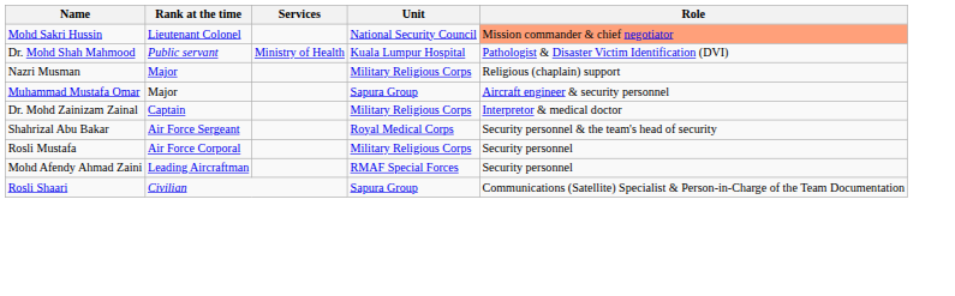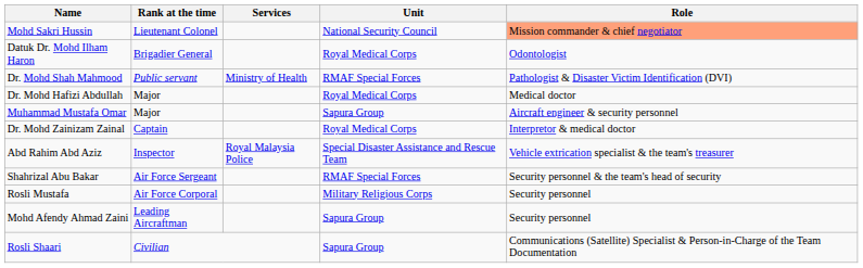 <table class="wikitable sortable">
 <tr>
 <th>Name</th>
 <th>Rank at the time</th>
 <th>Services</th>
 <th>Unit</th>
 <th>Role</th>
 </tr>
 <tr>
 <td><a href='#'>Mohd Sakri Hussin</a></td>
 <td><a href='#'>Lieutenant Colonel</a></td>
 <td></td>
 <td><a href='#'>National Security Council</a></td>
 <td style="background: lightsalmon;">Mission commander & chief <a href='#'>negotiator</a></td>
 </tr>
 <tr>
+<td>Datuk Dr. <a href='#'>Mohd Ilham Haron</a></td>
+<td><a href='#'>Brigadier General</a></td>
+<td></td>
+<td><a href='#'>Royal Medical Corps</a></td>
+<td><a href='#'>Odontologist</a></td>
+</tr>
+<tr>
 <td>Dr. <a href='#'>Mohd Shah Mahmood</a></td>
 <td><em><a href='#'>Public servant</a></em></td>
 <td><a href='#'>Ministry of Health</a></td>
-<td><a href='#'>Kuala Lumpur Hospital</a></td>
+<td><a href='#'>RMAF Special Forces</a></td>
 <td><a href='#'>Pathologist</a> & <a href='#'>Disaster Victim Identification</a> (DVI)</td>
 </tr>
 <tr>
-<td>Nazri Musman</td>
-<td><a href='#'>Major</a></td>
+<td>Dr. Mohd Hafizi Abdullah</td>
+<td>Major</td>
 <td></td>
-<td><a href='#'>Military Religious Corps</a></td>
-<td>Religious (chaplain) support</td>
+<td><a href='#'>Royal Medical Corps</a></td>
+<td>Medical doctor</td>
 </tr>
 <tr>
 <td><a href='#'>Muhammad Mustafa Omar</a> </td>
 <td>Major</td>
 <td></td>
 <td><a href='#'>Sapura Group</a></td>
 <td><a href='#'>Aircraft engineer</a> & security personnel</td>
 </tr>
 <tr>
 <td>Dr. Mohd Zainizam Zainal</td>
 <td><a href='#'>Captain</a></td>
 <td></td>
-<td><a href='#'>Military Religious Corps</a></td>
+<td><a href='#'>Royal Medical Corps</a></td>
 <td><a href='#'>Interpretor</a> & medical doctor</td>
+</tr>
+<tr>
+<td>Abd Rahim Abd Aziz</td>
+<td><a href='#'>Inspector</a></td>
+<td><a href='#'>Royal Malaysia Police</a></td>
+<td><a href='#'>Special Disaster Assistance and Rescue Team</a></td>
+<td><a href='#'>Vehicle extrication</a> specialist & the team's <a href='#'>treasurer</a></td>
 </tr>
 <tr>
 <td>Shahrizal Abu Bakar</td>
 <td><a href='#'>Air Force Sergeant</a></td>
 <td></td>
-<td><a href='#'>Royal Medical Corps</a></td>
+<td><a href='#'>RMAF Special Forces</a></td>
 <td>Security personnel & the team's head of security</td>
 </tr>
 <tr>
 <td>Rosli Mustafa</td>
 <td><a href='#'>Air Force Corporal</a></td>
 <td></td>
 <td><a href='#'>Military Religious Corps</a></td>
 <td>Security personnel</td>
 </tr>
 <tr>
 <td>Mohd Afendy Ahmad Zaini</td>
 <td><a href='#'>Leading Aircraftman</a></td>
 <td></td>
-<td><a href='#'>RMAF Special Forces</a></td>
+<td><a href='#'>Sapura Group</a></td>
 <td>Security personnel</td>
 </tr>
 <tr>
 <td><a href='#'>Rosli Shaari</a></td>
 <td colspan="2"><em><a href='#'>Civilian</a></em></td>
 <td><a href='#'>Sapura Group</a></td>
 <td>Communications (Satellite) Specialist & Person-in-Charge of the Team Documentation</td>
 </tr>
 </table>
